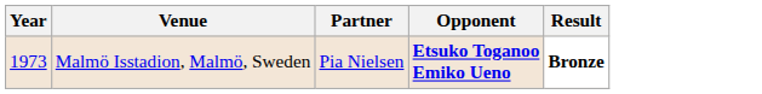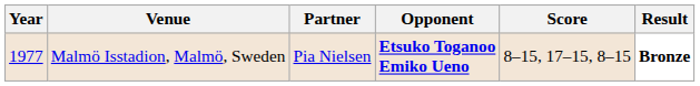 <table class="sortable wikitable" style="font-size: 90%;">
 <tr>
 <th>Year</th>
 <th>Venue</th>
 <th>Partner</th>
 <th>Opponent</th>
+<th>Score</th>
 <th>Result</th>
 </tr>
 <tr style="background:#F3E6D7">
-<td align="center"><a href='#'>1973</a></td>
+<td align="center"><a href='#'>1977</a></td>
 <td align="left"><a href='#'>Malmö Isstadion</a>, <a href='#'>Malmö</a>, Sweden</td>
 <td align="left"> <a href='#'>Pia Nielsen</a></td>
 <td align="left"><strong> <a href='#'>Etsuko Toganoo</a><br> <a href='#'>Emiko Ueno</a></strong></td>
+<td align="left">8–15, 17–15, 8–15</td>
 <td style="text-align:left; background: white"> <strong>Bronze</strong></td>
 </tr>
 </table>
